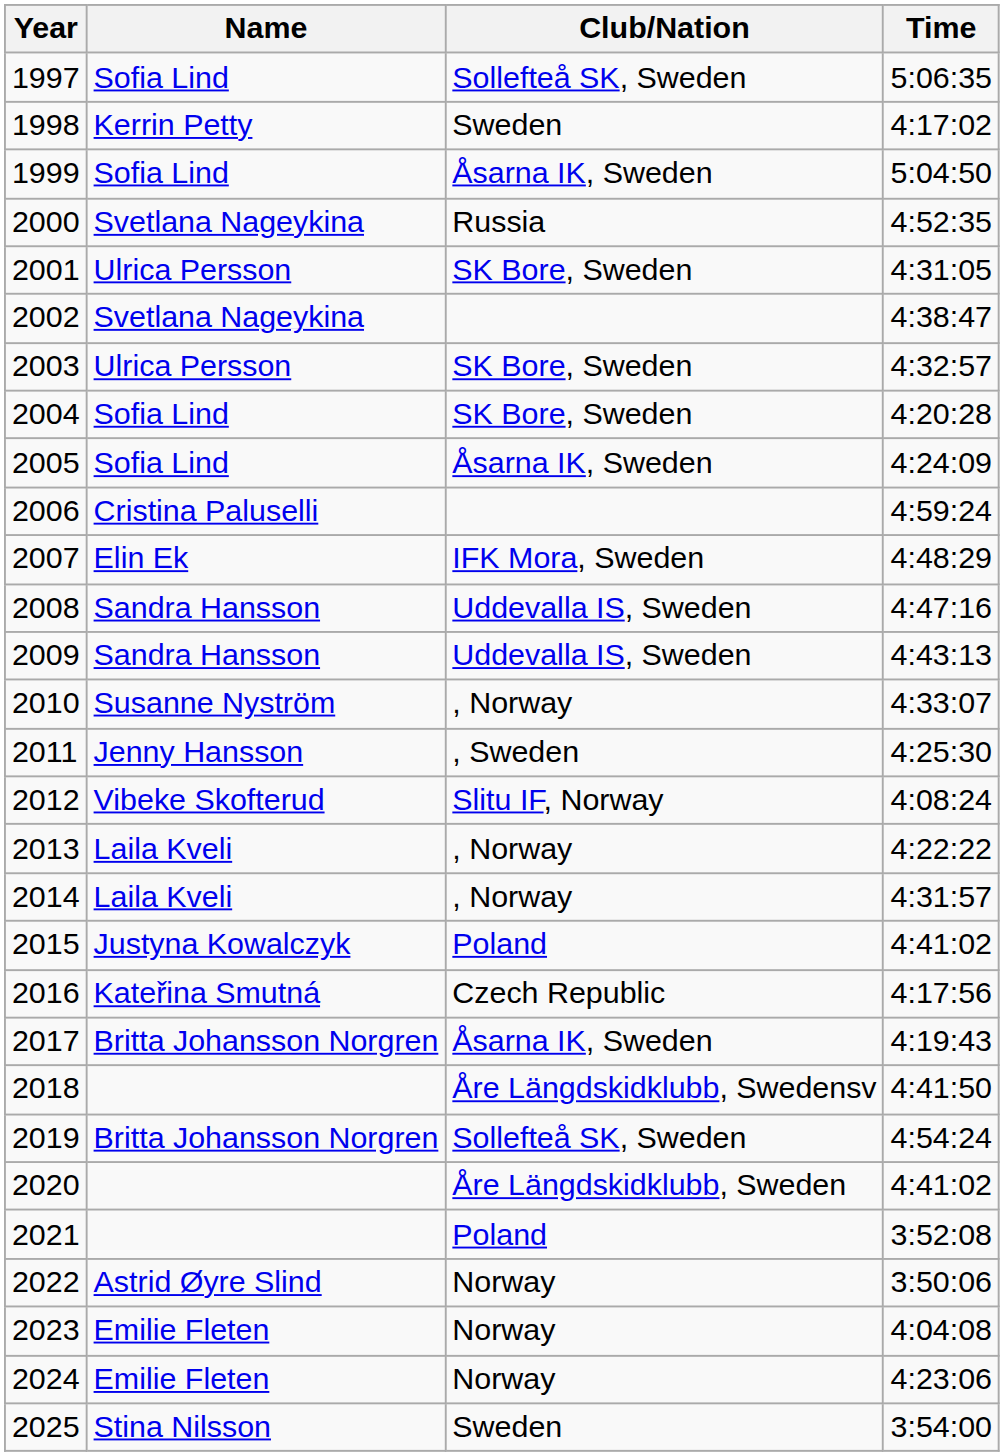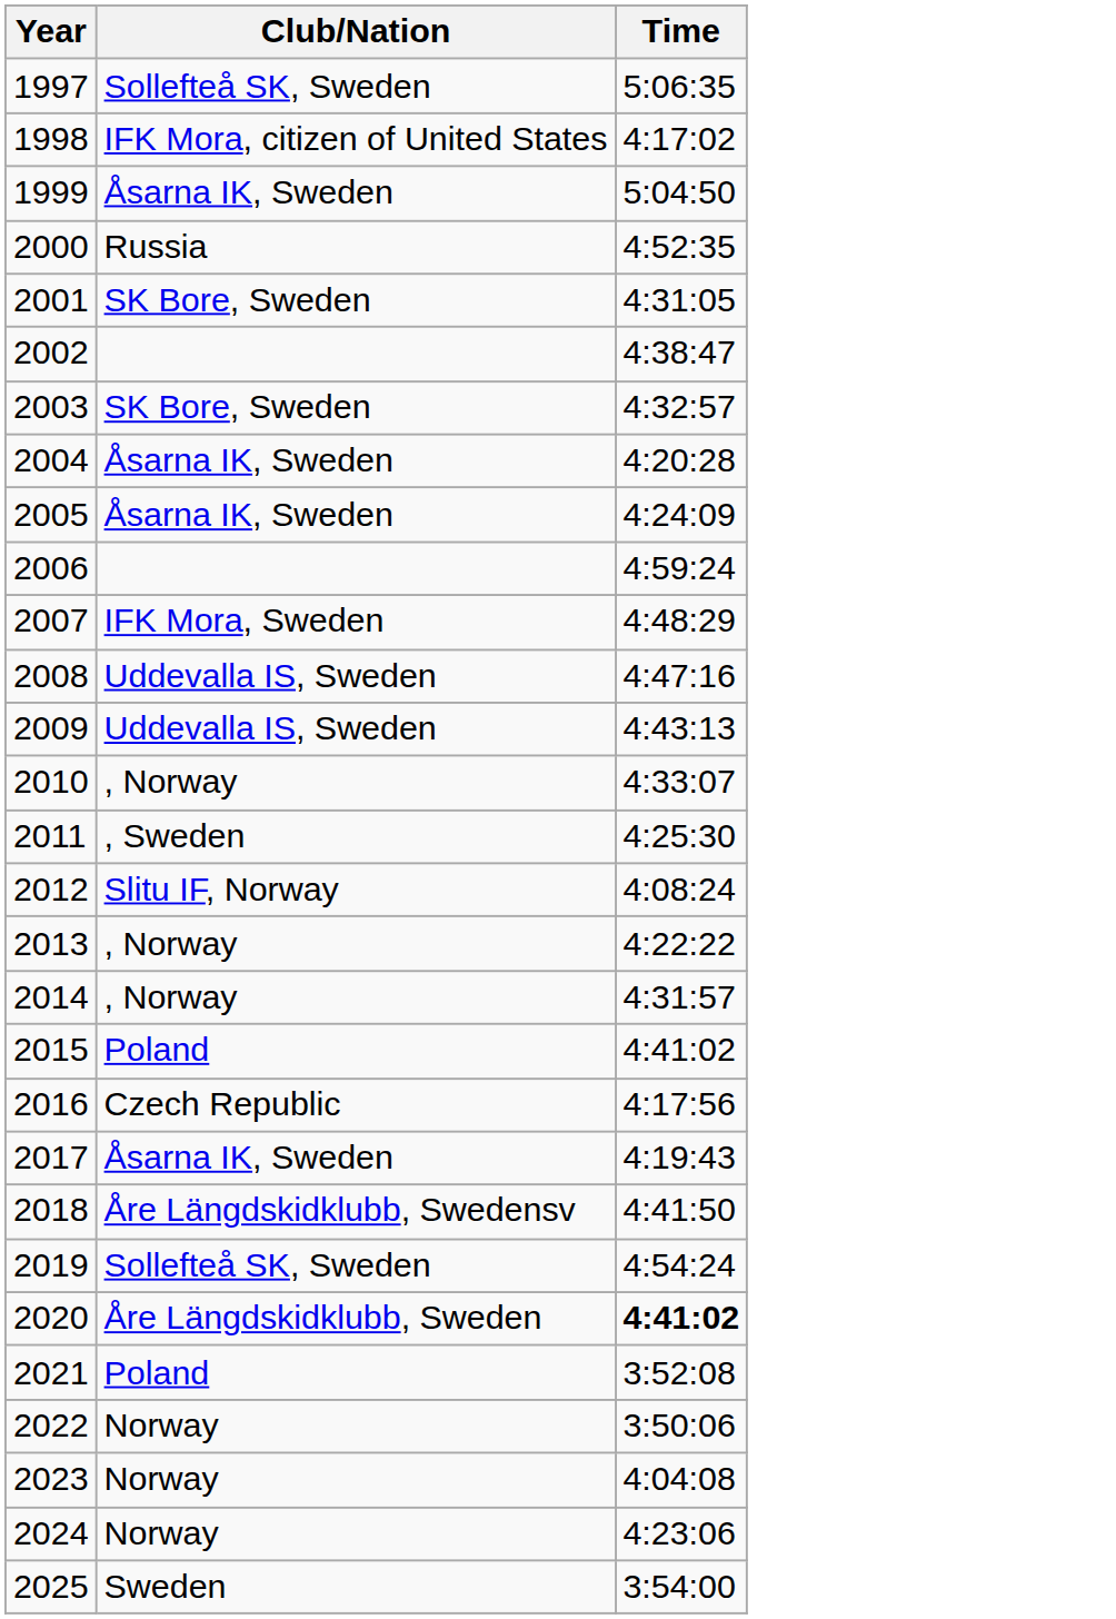 <table class="wikitable sortable">
 <tr>
 <th>Year</th>
-<th>Name</th>
 <th>Club/Nation</th>
 <th>Time</th>
 </tr>
 <tr ---->
 <td>1997</td>
-<td><a href='#'>Sofia Lind</a></td>
 <td> <a href='#'>Sollefteå SK</a>, Sweden</td>
 <td>5:06:35</td>
 </tr>
 <tr ---->
 <td>1998</td>
-<td><a href='#'>Kerrin Petty</a></td>
-<td> Sweden</td>
+<td><a href='#'>IFK Mora</a>,  citizen of United States</td>
 <td>4:17:02</td>
 </tr>
 <tr ---->
 <td>1999</td>
-<td><a href='#'>Sofia Lind</a></td>
 <td> <a href='#'>Åsarna IK</a>, Sweden</td>
 <td>5:04:50</td>
 </tr>
 <tr ---->
 <td>2000</td>
-<td><a href='#'>Svetlana Nageykina</a></td>
 <td> Russia</td>
 <td>4:52:35</td>
 </tr>
 <tr>
 <td>2001</td>
-<td><a href='#'>Ulrica Persson</a></td>
 <td> <a href='#'>SK Bore</a>, Sweden</td>
 <td>4:31:05</td>
 </tr>
 <tr>
 <td>2002</td>
-<td><a href='#'>Svetlana Nageykina</a></td>
 <td></td>
 <td>4:38:47</td>
 </tr>
 <tr>
 <td>2003</td>
-<td><a href='#'>Ulrica Persson</a></td>
 <td> <a href='#'>SK Bore</a>, Sweden</td>
 <td>4:32:57</td>
 </tr>
 <tr>
 <td>2004</td>
-<td><a href='#'>Sofia Lind</a></td>
-<td> <a href='#'>SK Bore</a>, Sweden</td>
+<td> <a href='#'>Åsarna IK</a>, Sweden</td>
 <td>4:20:28</td>
 </tr>
 <tr>
 <td>2005</td>
-<td><a href='#'>Sofia Lind</a></td>
 <td> <a href='#'>Åsarna IK</a>, Sweden</td>
 <td>4:24:09</td>
 </tr>
 <tr>
 <td>2006</td>
-<td><a href='#'>Cristina Paluselli</a></td>
 <td></td>
 <td>4:59:24</td>
 </tr>
 <tr>
 <td>2007</td>
-<td><a href='#'>Elin Ek</a></td>
 <td> <a href='#'>IFK Mora</a>, Sweden</td>
 <td>4:48:29</td>
 </tr>
 <tr>
 <td>2008</td>
-<td><a href='#'>Sandra Hansson</a></td>
 <td> <a href='#'>Uddevalla IS</a>, Sweden</td>
 <td>4:47:16</td>
 </tr>
 <tr>
 <td>2009</td>
-<td><a href='#'>Sandra Hansson</a></td>
 <td> <a href='#'>Uddevalla IS</a>, Sweden</td>
 <td>4:43:13</td>
 </tr>
 <tr>
 <td>2010</td>
-<td><a href='#'>Susanne Nyström</a></td>
 <td> , Norway</td>
 <td>4:33:07</td>
 </tr>
 <tr>
 <td>2011</td>
-<td><a href='#'>Jenny Hansson</a></td>
 <td> , Sweden</td>
 <td>4:25:30</td>
 </tr>
 <tr>
 <td>2012</td>
-<td><a href='#'>Vibeke Skofterud</a></td>
 <td> <a href='#'>Slitu IF</a>, Norway</td>
 <td>4:08:24</td>
 </tr>
 <tr>
 <td>2013</td>
-<td><a href='#'>Laila Kveli</a></td>
 <td> , Norway</td>
 <td>4:22:22</td>
 </tr>
 <tr>
 <td>2014</td>
-<td><a href='#'>Laila Kveli</a></td>
 <td> , Norway</td>
 <td>4:31:57</td>
 </tr>
 <tr>
 <td>2015</td>
-<td><a href='#'>Justyna Kowalczyk</a></td>
 <td> <a href='#'>Poland</a></td>
 <td>4:41:02</td>
 </tr>
 <tr>
 <td>2016</td>
-<td><a href='#'>Kateřina Smutná</a></td>
 <td> Czech Republic</td>
 <td>4:17:56</td>
 </tr>
 <tr>
 <td>2017</td>
-<td><a href='#'>Britta Johansson Norgren</a></td>
 <td> <a href='#'>Åsarna IK</a>, Sweden</td>
 <td>4:19:43</td>
 </tr>
 <tr>
 <td>2018</td>
-<td></td>
 <td> <a href='#'>Åre Längdskidklubb</a>, Swedensv</td>
 <td>4:41:50</td>
 </tr>
 <tr>
 <td>2019</td>
-<td><a href='#'>Britta Johansson Norgren</a></td>
 <td> <a href='#'>Sollefteå SK</a>, Sweden</td>
 <td>4:54:24</td>
 </tr>
 <tr>
 <td>2020</td>
-<td></td>
 <td> <a href='#'>Åre Längdskidklubb</a>, Sweden</td>
-<td>4:41:02</td>
+<td><strong>4:41:02</strong></td>
 </tr>
 <tr>
 <td>2021</td>
-<td></td>
 <td> <a href='#'>Poland</a></td>
 <td>3:52:08</td>
 </tr>
 <tr>
 <td>2022</td>
-<td><a href='#'>Astrid Øyre Slind</a></td>
 <td> Norway</td>
 <td>3:50:06</td>
 </tr>
 <tr>
 <td>2023</td>
-<td><a href='#'>Emilie Fleten</a></td>
 <td> Norway</td>
 <td>4:04:08</td>
 </tr>
 <tr>
 <td>2024</td>
-<td><a href='#'>Emilie Fleten</a></td>
 <td> Norway</td>
 <td>4:23:06</td>
 </tr>
 <tr>
 <td>2025</td>
-<td><a href='#'>Stina Nilsson</a></td>
 <td> Sweden</td>
 <td>3:54:00</td>
 </tr>
 </table>
